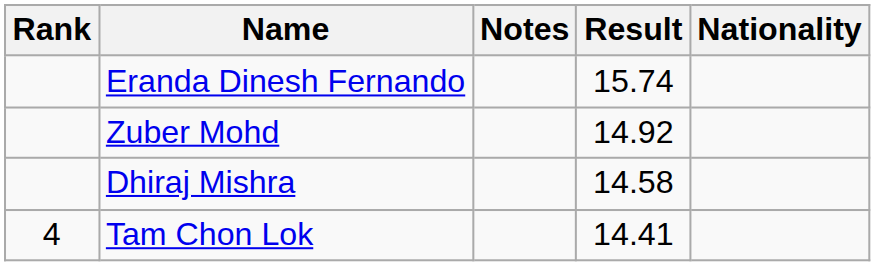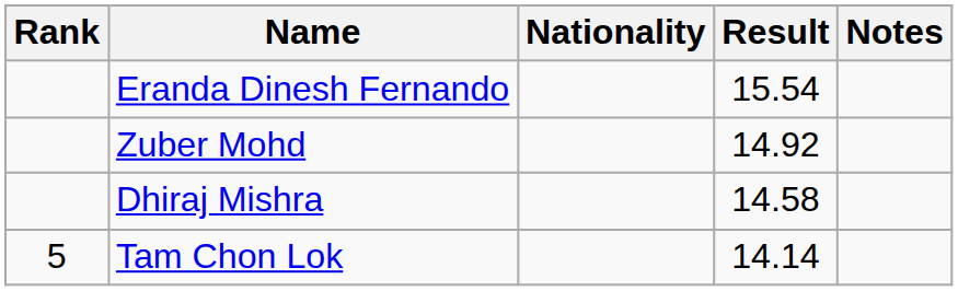 <table class="wikitable sortable" style="text-align:center">
 <tr>
 <th>Rank</th>
 <th>Name</th>
+<th>Nationality</th>
+<th>Result</th>
 <th>Notes</th>
-<th>Result</th>
-<th>Nationality</th>
 </tr>
 <tr>
 <td></td>
 <td align=left><a href='#'>Eranda Dinesh Fernando</a></td>
+<td align=left></td>
+<td>15.54</td>
 <td></td>
-<td>15.74</td>
-<td align=left></td>
 </tr>
 <tr>
 <td></td>
 <td align=left><a href='#'>Zuber Mohd</a></td>
+<td align=left></td>
+<td>14.92</td>
 <td></td>
-<td>14.92</td>
-<td align=left></td>
 </tr>
 <tr>
 <td></td>
 <td align=left><a href='#'>Dhiraj Mishra</a></td>
+<td align=left></td>
+<td>14.58</td>
 <td></td>
-<td>14.58</td>
-<td align=left></td>
 </tr>
 <tr>
-<td>4</td>
+<td>5</td>
 <td align=left><a href='#'>Tam Chon Lok</a></td>
+<td align=left></td>
+<td>14.14</td>
 <td></td>
-<td>14.41</td>
-<td align=left></td>
 </tr>
 </table>
